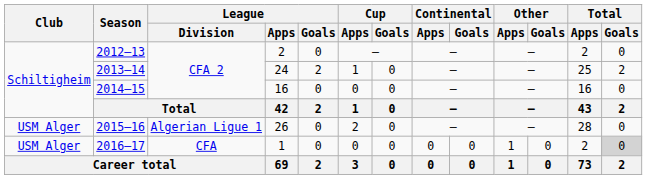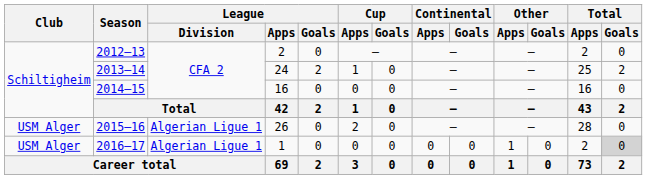 <table class="wikitable" style="text-align:center">
 <tr>
 <th rowspan="2">Club</th>
 <th rowspan="2">Season</th>
 <th colspan="3">League</th>
 <th colspan="2">Cup</th>
 <th colspan="2">Continental</th>
 <th colspan="2">Other</th>
 <th colspan="2">Total</th>
 </tr>
 <tr>
 <th>Division</th>
 <th>Apps</th>
 <th>Goals</th>
 <th>Apps</th>
 <th>Goals</th>
 <th>Apps</th>
 <th>Goals</th>
 <th>Apps</th>
 <th>Goals</th>
 <th>Apps</th>
 <th>Goals</th>
 </tr>
 <tr>
 <td rowspan="4"><a href='#'>Schiltigheim</a></td>
 <td><a href='#'>2012–13</a></td>
 <td rowspan=3><a href='#'>CFA 2</a></td>
 <td>2</td>
 <td>0</td>
 <td colspan="2">—</td>
 <td colspan="2">—</td>
 <td colspan="2">—</td>
 <td>2</td>
 <td>0</td>
 </tr>
 <tr>
 <td><a href='#'>2013–14</a></td>
 <td>24</td>
 <td>2</td>
 <td>1</td>
 <td>0</td>
 <td colspan="2">—</td>
 <td colspan="2">—</td>
 <td>25</td>
 <td>2</td>
 </tr>
 <tr>
 <td><a href='#'>2014–15</a></td>
 <td>16</td>
 <td>0</td>
 <td>0</td>
 <td>0</td>
 <td colspan="2">—</td>
 <td colspan="2">—</td>
 <td>16</td>
 <td>0</td>
 </tr>
 <tr>
 <th colspan="2">Total</th>
 <th>42</th>
 <th>2</th>
 <th>1</th>
 <th>0</th>
 <th colspan="2">—</th>
 <th colspan="2">—</th>
 <th>43</th>
 <th>2</th>
 </tr>
 <tr>
 <td><a href='#'>USM Alger</a></td>
 <td><a href='#'>2015–16</a></td>
 <td><a href='#'>Algerian Ligue 1</a></td>
 <td>26</td>
 <td>0</td>
 <td>2</td>
 <td>0</td>
 <td colspan="2">—</td>
 <td colspan="2">—</td>
 <td>28</td>
 <td>0</td>
 </tr>
 <tr>
 <td><a href='#'>USM Alger</a></td>
 <td><a href='#'>2016–17</a></td>
-<td><a href='#'>CFA</a></td>
+<td><a href='#'>Algerian Ligue 1</a></td>
 <td>1</td>
 <td>0</td>
 <td>0</td>
 <td>0</td>
 <td>0</td>
 <td>0</td>
 <td>1</td>
 <td>0</td>
 <td>2</td>
 <td style="background: lightgrey;">0</td>
 </tr>
 <tr>
 <th colspan="3">Career total</th>
 <th>69</th>
 <th>2</th>
 <th>3</th>
 <th>0</th>
 <th>0</th>
 <th>0</th>
 <th>1</th>
 <th>0</th>
 <th>73</th>
 <th>2</th>
 </tr>
 </table>
